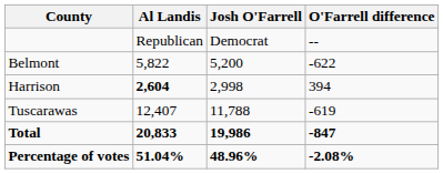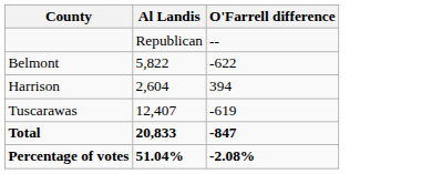 <table class="wikitable">
 <tr>
 <th>County</th>
 <th>Al Landis</th>
-<th>Josh O'Farrell</th>
 <th>O'Farrell difference</th>
 </tr>
 <tr>
 <td></td>
 <td>Republican</td>
-<td>Democrat</td>
 <td>--</td>
 </tr>
 <tr>
 <td>Belmont</td>
 <td>5,822</td>
-<td>5,200</td>
 <td>-622</td>
 </tr>
 <tr>
 <td>Harrison</td>
-<td><strong>2,604</strong></td>
-<td>2,998</td>
+<td>2,604</td>
 <td>394</td>
 </tr>
 <tr>
 <td>Tuscarawas</td>
 <td>12,407</td>
-<td>11,788</td>
 <td>-619</td>
 </tr>
 <tr>
 <td><strong>Total</strong></td>
 <td><strong>20,833</strong></td>
-<td><strong>19,986</strong></td>
 <td><strong>-847</strong></td>
 </tr>
 <tr>
 <td><strong>Percentage of votes</strong></td>
 <td><strong>51.04%</strong></td>
-<td><strong>48.96%</strong></td>
 <td><strong>-2.08%</strong></td>
 </tr>
 </table>
